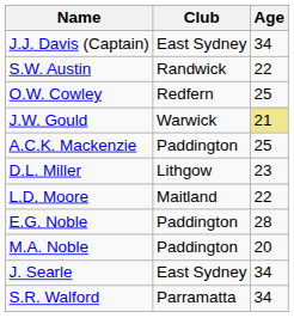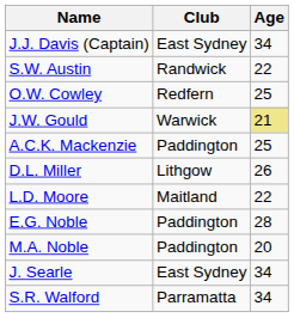 <table class="wikitable">
 <tr>
 <th>Name</th>
 <th>Club</th>
 <th>Age</th>
 </tr>
 <tr>
 <td><a href='#'>J.J. Davis</a> (Captain)</td>
 <td>East Sydney</td>
 <td>34</td>
 </tr>
 <tr>
 <td><a href='#'>S.W. Austin</a></td>
 <td>Randwick</td>
 <td>22</td>
 </tr>
 <tr>
 <td><a href='#'>O.W. Cowley</a></td>
 <td>Redfern</td>
 <td>25</td>
 </tr>
 <tr>
 <td><a href='#'>J.W. Gould</a></td>
 <td>Warwick</td>
 <td style="background: khaki;">21</td>
 </tr>
 <tr>
 <td><a href='#'>A.C.K. Mackenzie</a></td>
 <td>Paddington</td>
 <td>25</td>
 </tr>
 <tr>
 <td><a href='#'>D.L. Miller</a></td>
 <td>Lithgow</td>
-<td>23</td>
+<td>26</td>
 </tr>
 <tr>
 <td><a href='#'>L.D. Moore</a></td>
 <td>Maitland</td>
 <td>22</td>
 </tr>
 <tr>
 <td><a href='#'>E.G. Noble</a></td>
 <td>Paddington</td>
 <td>28</td>
 </tr>
 <tr>
 <td><a href='#'>M.A. Noble</a></td>
 <td>Paddington</td>
 <td>20</td>
 </tr>
 <tr>
 <td><a href='#'>J. Searle</a></td>
 <td>East Sydney</td>
 <td>34</td>
 </tr>
 <tr>
 <td><a href='#'>S.R. Walford</a></td>
 <td>Parramatta</td>
 <td>34</td>
 </tr>
 </table>
